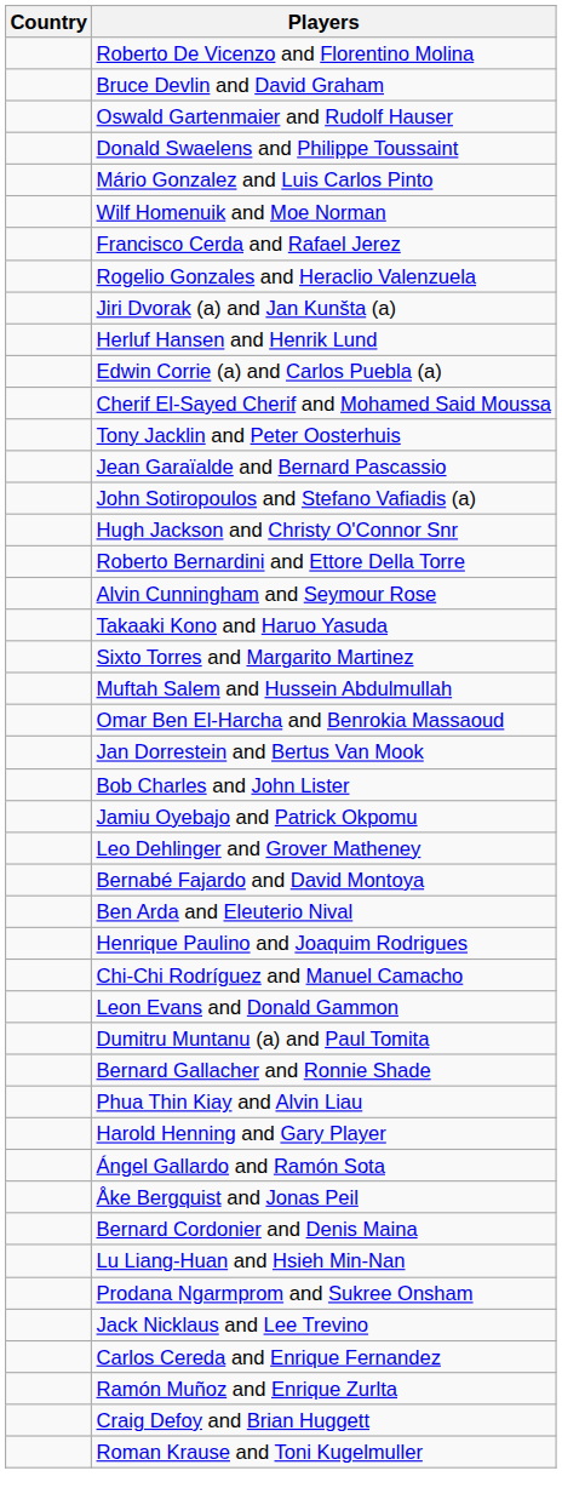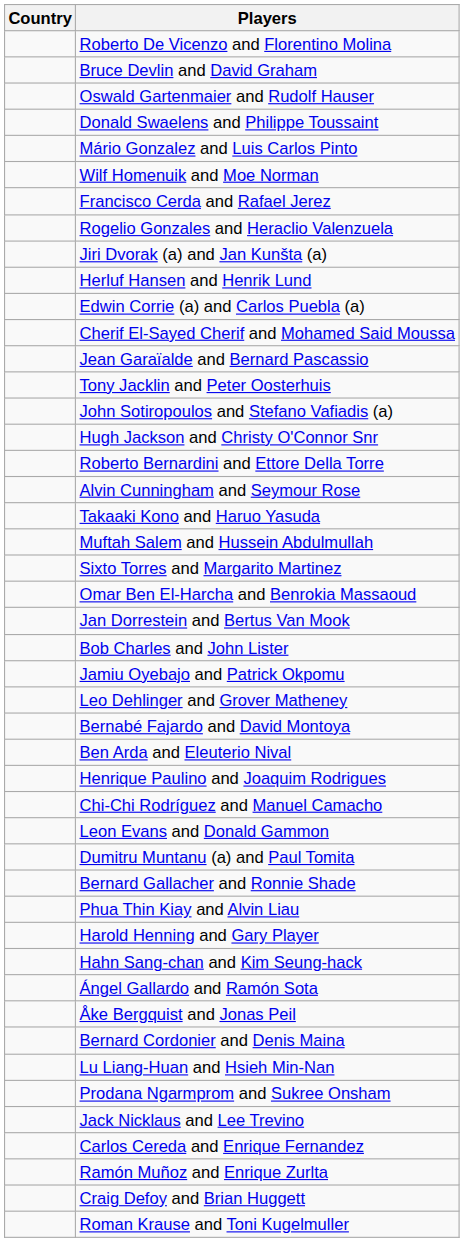 <table class="wikitable" style="font-size:95%;">
 <tr>
 <th>Country</th>
 <th>Players</th>
 </tr>
 <tr>
 <td></td>
 <td><a href='#'>Roberto De Vicenzo</a> and <a href='#'>Florentino Molina</a></td>
 </tr>
 <tr>
 <td></td>
 <td><a href='#'>Bruce Devlin</a> and <a href='#'>David Graham</a></td>
 </tr>
 <tr>
 <td></td>
 <td><a href='#'>Oswald Gartenmaier</a> and <a href='#'>Rudolf Hauser</a></td>
 </tr>
 <tr>
 <td></td>
 <td><a href='#'>Donald Swaelens</a> and <a href='#'>Philippe Toussaint</a></td>
 </tr>
 <tr>
 <td></td>
 <td><a href='#'>Mário Gonzalez</a> and <a href='#'>Luis Carlos Pinto</a></td>
 </tr>
 <tr>
 <td></td>
 <td><a href='#'>Wilf Homenuik</a> and <a href='#'>Moe Norman</a></td>
 </tr>
 <tr>
 <td></td>
 <td><a href='#'>Francisco Cerda</a> and <a href='#'>Rafael Jerez</a></td>
 </tr>
 <tr>
 <td></td>
 <td><a href='#'>Rogelio Gonzales</a> and <a href='#'>Heraclio Valenzuela</a></td>
 </tr>
 <tr>
 <td></td>
 <td><a href='#'>Jiri Dvorak</a> (a) and <a href='#'>Jan Kunšta</a> (a)</td>
 </tr>
 <tr>
 <td></td>
 <td><a href='#'>Herluf Hansen</a> and <a href='#'>Henrik Lund</a></td>
 </tr>
 <tr>
 <td></td>
 <td><a href='#'>Edwin Corrie</a> (a) and <a href='#'>Carlos Puebla</a> (a)</td>
 </tr>
 <tr>
 <td></td>
 <td><a href='#'>Cherif El-Sayed Cherif</a> and <a href='#'>Mohamed Said Moussa</a></td>
 </tr>
 <tr>
 <td></td>
-<td><a href='#'>Tony Jacklin</a> and <a href='#'>Peter Oosterhuis</a></td>
+<td><a href='#'>Jean Garaïalde</a> and <a href='#'>Bernard Pascassio</a></td>
 </tr>
 <tr>
 <td></td>
-<td><a href='#'>Jean Garaïalde</a> and <a href='#'>Bernard Pascassio</a></td>
+<td><a href='#'>Tony Jacklin</a> and <a href='#'>Peter Oosterhuis</a></td>
 </tr>
 <tr>
 <td></td>
 <td><a href='#'>John Sotiropoulos</a> and <a href='#'>Stefano Vafiadis</a> (a)</td>
 </tr>
 <tr>
 <td></td>
 <td><a href='#'>Hugh Jackson</a> and <a href='#'>Christy O'Connor Snr</a></td>
 </tr>
 <tr>
 <td></td>
 <td><a href='#'>Roberto Bernardini</a> and <a href='#'>Ettore Della Torre</a></td>
 </tr>
 <tr>
 <td></td>
 <td><a href='#'>Alvin Cunningham</a> and <a href='#'>Seymour Rose</a></td>
 </tr>
 <tr>
 <td></td>
 <td><a href='#'>Takaaki Kono</a> and <a href='#'>Haruo Yasuda</a></td>
 </tr>
 <tr>
 <td></td>
-<td><a href='#'>Sixto Torres</a> and <a href='#'>Margarito Martinez</a></td>
+<td><a href='#'>Muftah Salem</a> and <a href='#'>Hussein Abdulmullah</a></td>
 </tr>
 <tr>
 <td></td>
-<td><a href='#'>Muftah Salem</a> and <a href='#'>Hussein Abdulmullah</a></td>
+<td><a href='#'>Sixto Torres</a> and <a href='#'>Margarito Martinez</a></td>
 </tr>
 <tr>
 <td></td>
 <td><a href='#'>Omar Ben El-Harcha</a> and <a href='#'>Benrokia Massaoud</a></td>
 </tr>
 <tr>
 <td></td>
 <td><a href='#'>Jan Dorrestein</a> and <a href='#'>Bertus Van Mook</a></td>
 </tr>
 <tr>
 <td></td>
 <td><a href='#'>Bob Charles</a> and <a href='#'>John Lister</a></td>
 </tr>
 <tr>
 <td></td>
 <td><a href='#'>Jamiu Oyebajo</a> and <a href='#'>Patrick Okpomu</a></td>
 </tr>
 <tr>
 <td></td>
 <td><a href='#'>Leo Dehlinger</a> and <a href='#'>Grover Matheney</a></td>
 </tr>
 <tr>
 <td></td>
 <td><a href='#'>Bernabé Fajardo</a> and <a href='#'>David Montoya</a></td>
 </tr>
 <tr>
 <td></td>
 <td><a href='#'>Ben Arda</a> and <a href='#'>Eleuterio Nival</a></td>
 </tr>
 <tr>
 <td></td>
 <td><a href='#'>Henrique Paulino</a> and <a href='#'>Joaquim Rodrigues</a></td>
 </tr>
 <tr>
 <td></td>
 <td><a href='#'>Chi-Chi Rodríguez</a> and <a href='#'>Manuel Camacho</a></td>
 </tr>
 <tr>
 <td></td>
 <td><a href='#'>Leon Evans</a> and <a href='#'>Donald Gammon</a></td>
 </tr>
 <tr>
 <td></td>
 <td><a href='#'>Dumitru Muntanu</a> (a) and <a href='#'>Paul Tomita</a></td>
 </tr>
 <tr>
 <td></td>
 <td><a href='#'>Bernard Gallacher</a> and <a href='#'>Ronnie Shade</a></td>
 </tr>
 <tr>
 <td></td>
 <td><a href='#'>Phua Thin Kiay</a> and <a href='#'>Alvin Liau</a></td>
 </tr>
 <tr>
 <td></td>
 <td><a href='#'>Harold Henning</a> and <a href='#'>Gary Player</a></td>
 </tr>
 <tr>
 <td></td>
+<td><a href='#'>Hahn Sang-chan</a> and <a href='#'>Kim Seung-hack</a></td>
+</tr>
+<tr>
+<td></td>
 <td><a href='#'>Ángel Gallardo</a> and <a href='#'>Ramón Sota</a></td>
 </tr>
 <tr>
 <td></td>
 <td><a href='#'>Åke Bergquist</a> and <a href='#'>Jonas Peil</a></td>
 </tr>
 <tr>
 <td></td>
 <td><a href='#'>Bernard Cordonier</a> and <a href='#'>Denis Maina</a></td>
 </tr>
 <tr>
 <td></td>
 <td><a href='#'>Lu Liang-Huan</a> and <a href='#'>Hsieh Min-Nan</a></td>
 </tr>
 <tr>
 <td></td>
 <td><a href='#'>Prodana Ngarmprom</a> and <a href='#'>Sukree Onsham</a></td>
 </tr>
 <tr>
 <td></td>
 <td><a href='#'>Jack Nicklaus</a> and <a href='#'>Lee Trevino</a></td>
 </tr>
 <tr>
 <td></td>
 <td><a href='#'>Carlos Cereda</a> and <a href='#'>Enrique Fernandez</a></td>
 </tr>
 <tr>
 <td></td>
 <td><a href='#'>Ramón Muñoz</a> and <a href='#'>Enrique Zurlta</a></td>
 </tr>
 <tr>
 <td></td>
 <td><a href='#'>Craig Defoy</a> and <a href='#'>Brian Huggett</a></td>
 </tr>
 <tr>
 <td></td>
 <td><a href='#'>Roman Krause</a> and <a href='#'>Toni Kugelmuller</a></td>
 </tr>
 </table>
